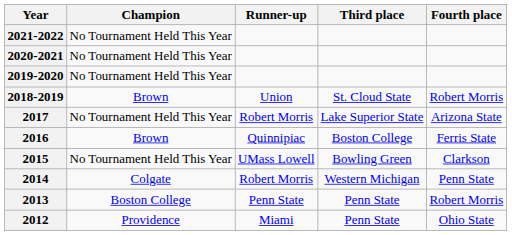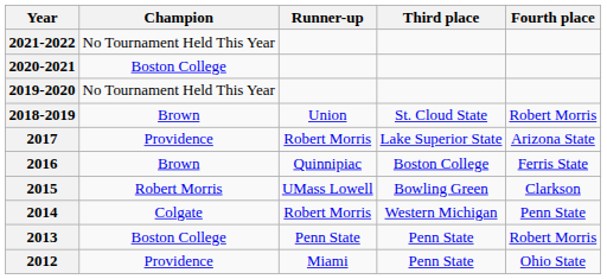 <table class="wikitable" style="text-align:center" cellpadding=2 cellspacing=2>
 <tr>
 <th>Year</th>
 <th>Champion</th>
 <th>Runner-up</th>
 <th>Third place</th>
 <th>Fourth place</th>
 </tr>
 <tr>
 <th>2021-2022</th>
 <td>No Tournament Held This Year</td>
 <td></td>
 <td></td>
 <td></td>
 </tr>
 <tr>
 <th>2020-2021</th>
-<td>No Tournament Held This Year</td>
+<td><a href='#'>Boston College</a></td>
 <td></td>
 <td></td>
 <td></td>
 </tr>
 <tr>
 <th>2019-2020</th>
 <td>No Tournament Held This Year</td>
 <td></td>
 <td></td>
 <td></td>
 </tr>
 <tr>
 <th>2018-2019</th>
 <td><a href='#'>Brown</a></td>
 <td><a href='#'>Union</a></td>
 <td><a href='#'>St. Cloud State</a></td>
 <td><a href='#'>Robert Morris</a></td>
 </tr>
 <tr>
 <th>2017</th>
-<td>No Tournament Held This Year</td>
+<td><a href='#'>Providence</a></td>
 <td><a href='#'>Robert Morris</a></td>
 <td><a href='#'>Lake Superior State</a></td>
 <td><a href='#'>Arizona State</a></td>
 </tr>
 <tr>
 <th>2016</th>
 <td><a href='#'>Brown</a></td>
 <td><a href='#'>Quinnipiac</a></td>
 <td><a href='#'>Boston College</a></td>
 <td><a href='#'>Ferris State</a></td>
 </tr>
 <tr>
 <th>2015</th>
-<td>No Tournament Held This Year</td>
+<td><a href='#'>Robert Morris</a></td>
 <td><a href='#'>UMass Lowell</a></td>
 <td><a href='#'>Bowling Green</a></td>
 <td><a href='#'>Clarkson</a></td>
 </tr>
 <tr>
 <th>2014</th>
 <td><a href='#'>Colgate</a></td>
 <td><a href='#'>Robert Morris</a></td>
 <td><a href='#'>Western Michigan</a></td>
 <td><a href='#'>Penn State</a></td>
 </tr>
 <tr>
 <th>2013</th>
 <td><a href='#'>Boston College</a></td>
 <td><a href='#'>Penn State</a></td>
 <td><a href='#'>Penn State</a></td>
 <td><a href='#'>Robert Morris</a></td>
 </tr>
 <tr>
 <th>2012</th>
 <td><a href='#'>Providence</a></td>
 <td><a href='#'>Miami</a></td>
 <td><a href='#'>Penn State</a></td>
 <td><a href='#'>Ohio State</a></td>
 </tr>
 </table>
